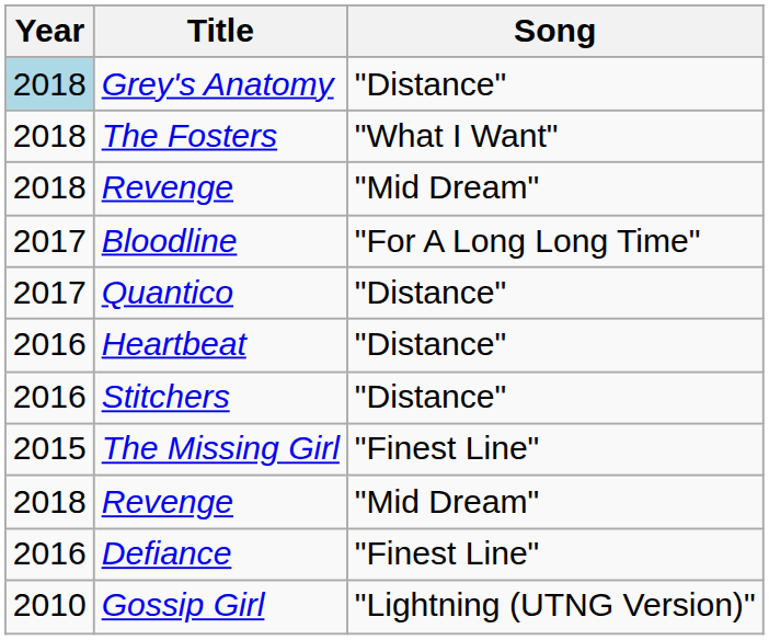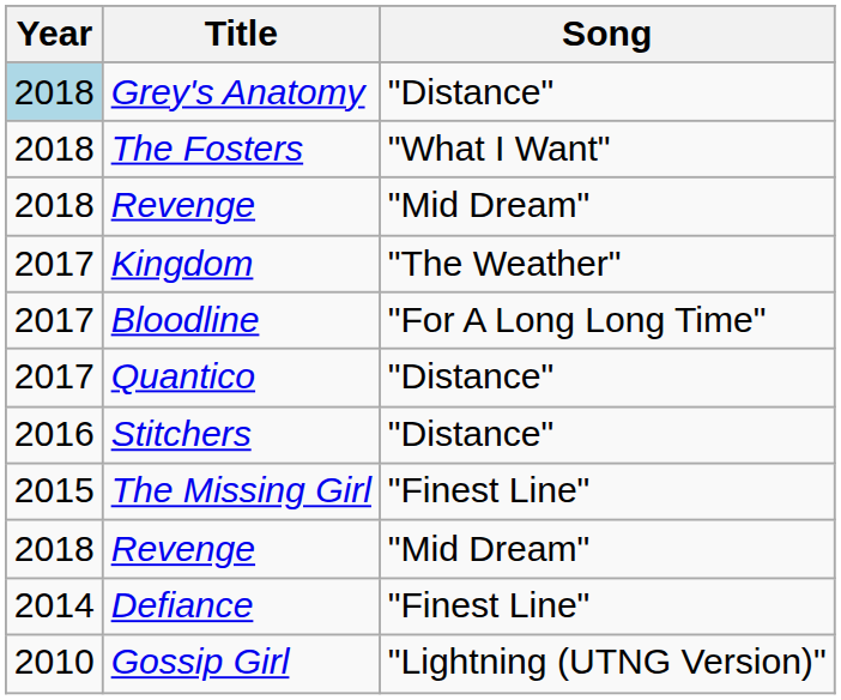 <table class="wikitable">
 <tr>
 <th>Year</th>
 <th>Title</th>
 <th>Song</th>
 </tr>
 <tr>
 <td style="background: lightblue;">2018</td>
 <td><em><a href='#'>Grey's Anatomy</a></em></td>
 <td>"Distance"</td>
 </tr>
 <tr>
 <td>2018</td>
 <td><em><a href='#'>The Fosters</a></em></td>
 <td>"What I Want"</td>
 </tr>
 <tr>
 <td>2018</td>
 <td><em><a href='#'>Revenge</a></em></td>
 <td>"Mid Dream"</td>
 </tr>
 <tr>
 <td>2017</td>
+<td><em><a href='#'>Kingdom</a></em></td>
+<td>"The Weather"</td>
+</tr>
+<tr>
+<td>2017</td>
 <td><em><a href='#'>Bloodline</a></em></td>
 <td>"For A Long Long Time"</td>
 </tr>
 <tr>
 <td>2017</td>
 <td><em><a href='#'>Quantico</a></em></td>
-<td>"Distance"</td>
-</tr>
-<tr>
-<td>2016</td>
-<td><em><a href='#'>Heartbeat</a></em></td>
 <td>"Distance"</td>
 </tr>
 <tr>
 <td>2016</td>
 <td><em><a href='#'>Stitchers</a></em></td>
 <td>"Distance"</td>
 </tr>
 <tr>
 <td>2015</td>
 <td><em><a href='#'>The Missing Girl</a></em></td>
 <td>"Finest Line"</td>
 </tr>
 <tr>
 <td>2018</td>
 <td><em><a href='#'>Revenge</a></em></td>
 <td>"Mid Dream"</td>
 </tr>
 <tr>
-<td>2016</td>
+<td>2014</td>
 <td><em><a href='#'>Defiance</a></em></td>
 <td>"Finest Line"</td>
 </tr>
 <tr>
 <td>2010</td>
 <td><em><a href='#'>Gossip Girl</a></em></td>
 <td>"Lightning (UTNG Version)"</td>
 </tr>
 </table>
